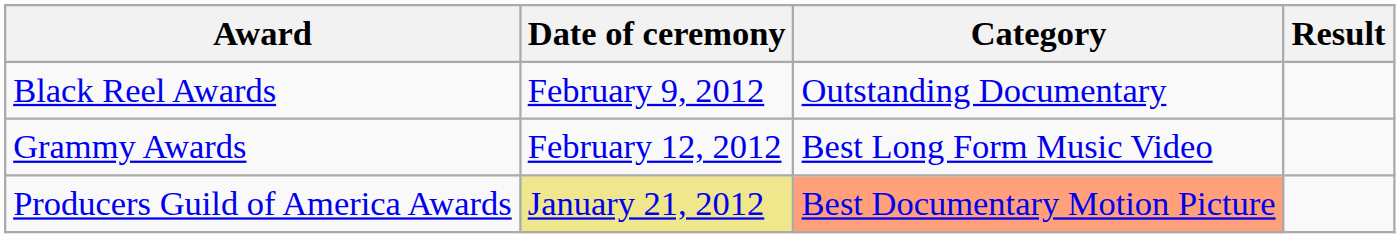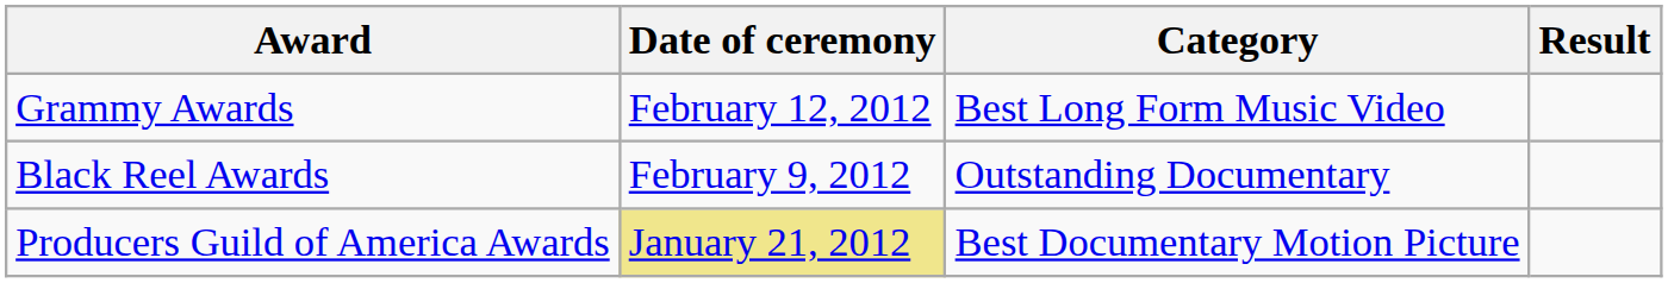 <table class="wikitable" style="font-size: 95%;">
 <tr>
 <th>Award</th>
 <th>Date of ceremony</th>
 <th>Category</th>
 <th>Result</th>
 </tr>
 <tr>
+<td><a href='#'>Grammy Awards</a></td>
+<td><a href='#'>February 12, 2012</a></td>
+<td><a href='#'>Best Long Form Music Video</a></td>
+<td></td>
+</tr>
+<tr>
 <td><a href='#'>Black Reel Awards</a></td>
 <td><a href='#'>February 9, 2012</a></td>
 <td><a href='#'>Outstanding Documentary</a></td>
 <td></td>
 </tr>
 <tr>
-<td><a href='#'>Grammy Awards</a></td>
-<td><a href='#'>February 12, 2012</a></td>
-<td><a href='#'>Best Long Form Music Video</a></td>
-<td></td>
-</tr>
-<tr>
 <td><a href='#'>Producers Guild of America Awards</a></td>
 <td style="background: khaki;"><a href='#'>January 21, 2012</a></td>
-<td style="background: lightsalmon;"><a href='#'>Best Documentary Motion Picture</a></td>
+<td><a href='#'>Best Documentary Motion Picture</a></td>
 <td></td>
 </tr>
 </table>
